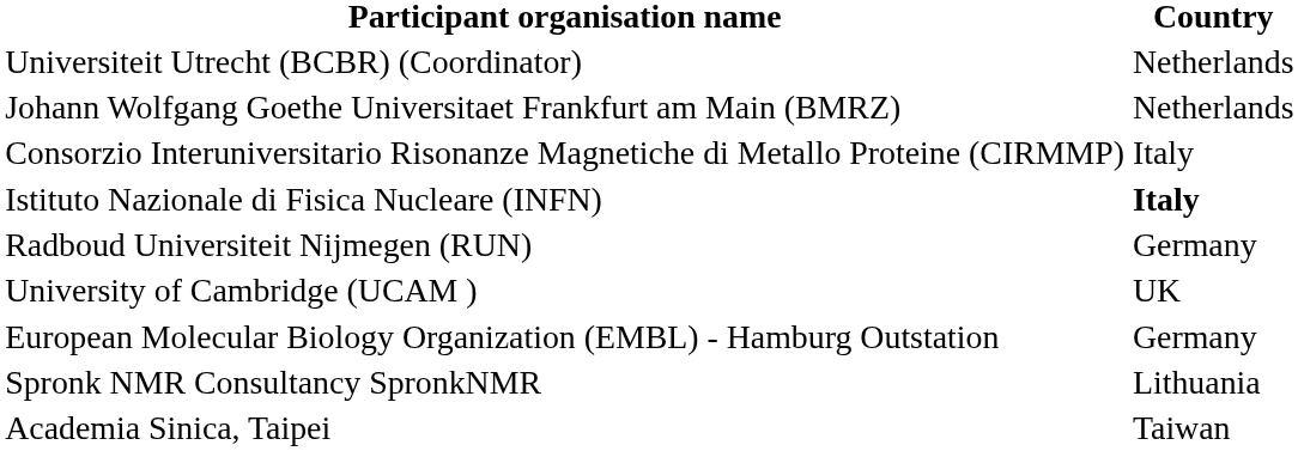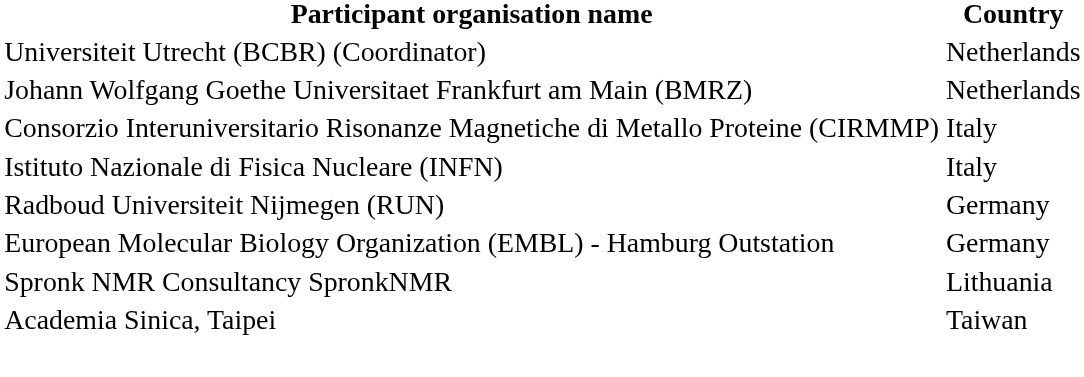 <table class="sortable">
 <tr>
 <th>Participant organisation name</th>
 <th>Country</th>
 </tr>
 <tr>
 <td>Universiteit Utrecht (BCBR) (Coordinator)</td>
 <td>Netherlands</td>
 </tr>
 <tr>
 <td>Johann Wolfgang Goethe Universitaet Frankfurt am Main (BMRZ)</td>
 <td>Netherlands</td>
 </tr>
 <tr>
 <td>Consorzio Interuniversitario Risonanze Magnetiche di Metallo Proteine (CIRMMP)</td>
 <td>Italy</td>
 </tr>
 <tr>
 <td>Istituto Nazionale di Fisica Nucleare   (INFN)</td>
-<td><strong>Italy</strong></td>
+<td>Italy</td>
 </tr>
 <tr>
 <td>Radboud Universiteit Nijmegen    (RUN)</td>
 <td>Germany</td>
-</tr>
-<tr>
-<td>University of Cambridge (UCAM   )</td>
-<td>UK</td>
 </tr>
 <tr>
 <td>European Molecular Biology Organization (EMBL) - Hamburg Outstation</td>
 <td>Germany</td>
 </tr>
 <tr>
 <td>Spronk NMR Consultancy  SpronkNMR</td>
 <td>Lithuania</td>
 </tr>
 <tr>
 <td>Academia Sinica, Taipei</td>
 <td>Taiwan</td>
 </tr>
 </table>
